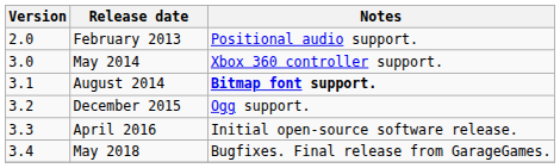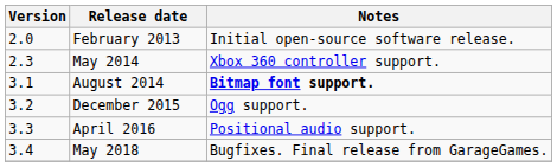 <table class="wikitable collapsible">
 <tr>
 <th>Version</th>
 <th scope="col" style="width: 9.5em;">Release date</th>
 <th>Notes</th>
 </tr>
 <tr>
 <td>2.0</td>
 <td>February 2013</td>
-<td><a href='#'>Positional audio</a> support.</td>
+<td>Initial open-source software release.</td>
 </tr>
 <tr>
-<td>3.0</td>
+<td>2.3</td>
 <td>May 2014</td>
 <td><a href='#'>Xbox 360 controller</a> support.</td>
 </tr>
 <tr>
 <td>3.1</td>
 <td>August 2014</td>
 <td><strong><a href='#'>Bitmap font</a> support.</strong></td>
 </tr>
 <tr>
 <td>3.2</td>
 <td>December 2015</td>
 <td><a href='#'>Ogg</a> support.</td>
 </tr>
 <tr>
 <td>3.3</td>
 <td>April 2016</td>
-<td>Initial open-source software release.</td>
+<td><a href='#'>Positional audio</a> support.</td>
 </tr>
 <tr>
 <td>3.4</td>
 <td>May 2018</td>
 <td>Bugfixes. Final release from GarageGames.</td>
 </tr>
 <tr>
 </tr>
 </table>
